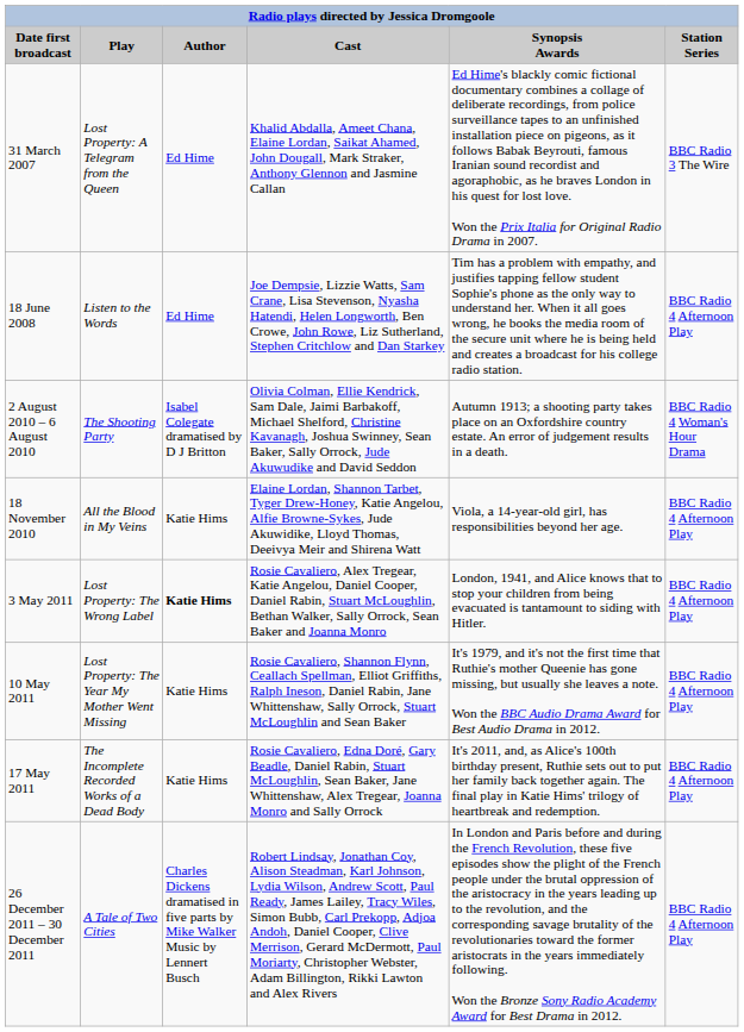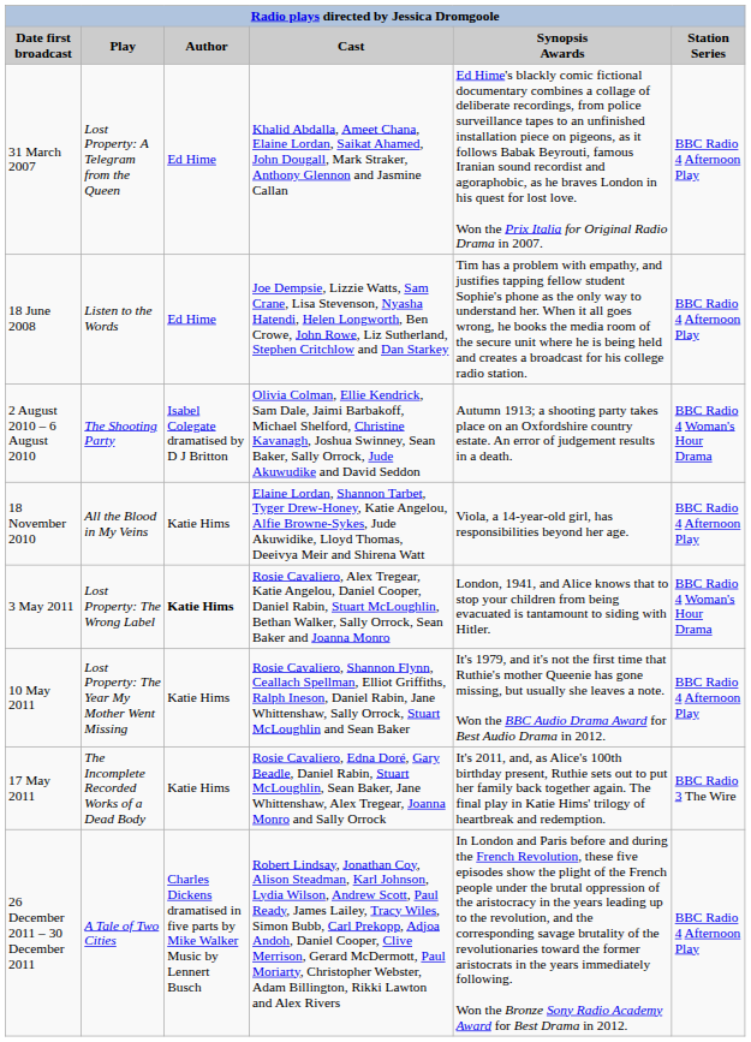 <table class="wikitable">
 <tr align="center">
 <th colspan=6 style="background:#B0C4DE;"><a href='#'>Radio plays</a> directed by Jessica Dromgoole</th>
 </tr>
 <tr align="center">
 <th style="background: #CCCCCC;">Date first broadcast</th>
 <th style="background: #CCCCCC;">Play</th>
 <th style="background: #CCCCCC;">Author</th>
 <th style="background: #CCCCCC;">Cast</th>
 <th style="background: #CCCCCC;">Synopsis<br>Awards</th>
 <th style="background: #CCCCCC;">Station<br>Series<br></th>
 </tr>
 <tr id="The Incomplete Recorded Works of a Dead Body">
 <td>31 March 2007</td>
 <td><em>Lost Property: A Telegram from the Queen</em></td>
 <td><a href='#'>Ed Hime</a></td>
 <td><a href='#'>Khalid Abdalla</a>, <a href='#'>Ameet Chana</a>, <a href='#'>Elaine Lordan</a>, <a href='#'>Saikat Ahamed</a>, <a href='#'>John Dougall</a>, Mark Straker, <a href='#'>Anthony Glennon</a> and Jasmine Callan</td>
 <td><a href='#'>Ed Hime</a>'s blackly comic fictional documentary combines a collage of deliberate recordings, from police surveillance tapes to an unfinished installation piece on pigeons, as it follows Babak Beyrouti, famous Iranian sound recordist and agoraphobic, as he braves London in his quest for lost love.<br><br>Won the <em><a href='#'>Prix Italia</a> for Original Radio Drama</em> in 2007.</td>
-<td><a href='#'>BBC Radio 3</a> The Wire</td>
+<td><a href='#'>BBC Radio 4</a> <a href='#'>Afternoon Play</a></td>
 </tr>
 <tr id="Listen to the Words">
 <td>18 June 2008</td>
 <td><em>Listen to the Words</em></td>
 <td><a href='#'>Ed Hime</a></td>
 <td><a href='#'>Joe Dempsie</a>, Lizzie Watts, <a href='#'>Sam Crane</a>, Lisa Stevenson, <a href='#'>Nyasha Hatendi</a>, <a href='#'>Helen Longworth</a>, Ben Crowe, <a href='#'>John Rowe</a>, Liz Sutherland, <a href='#'>Stephen Critchlow</a> and <a href='#'>Dan Starkey</a></td>
 <td>Tim has a problem with empathy, and justifies tapping fellow student Sophie's phone as the only way to understand her. When it all goes wrong, he books the media room of the secure unit where he is being held and creates a broadcast for his college radio station.</td>
 <td><a href='#'>BBC Radio 4</a> <a href='#'>Afternoon Play</a></td>
 </tr>
 <tr id="The Shooting Party">
 <td>2 August 2010 – 6 August 2010</td>
 <td><em><a href='#'>The Shooting Party</a></em></td>
 <td><a href='#'>Isabel Colegate</a> dramatised by D J Britton</td>
 <td><a href='#'>Olivia Colman</a>, <a href='#'>Ellie Kendrick</a>, Sam Dale, Jaimi Barbakoff, Michael Shelford, <a href='#'>Christine Kavanagh</a>, Joshua Swinney, Sean Baker, Sally Orrock, <a href='#'>Jude Akuwudike</a> and David Seddon</td>
 <td>Autumn 1913; a shooting party takes place on an Oxfordshire country estate. An error of judgement results in a death.</td>
 <td><a href='#'>BBC Radio 4</a> <a href='#'>Woman's Hour Drama</a></td>
 </tr>
 <tr id="All the Blood in My Veins">
 <td>18 November 2010</td>
 <td><em>All the Blood in My Veins</em></td>
 <td>Katie Hims</td>
 <td><a href='#'>Elaine Lordan</a>, <a href='#'>Shannon Tarbet</a>, <a href='#'>Tyger Drew-Honey</a>, Katie Angelou, <a href='#'>Alfie Browne-Sykes</a>, Jude Akuwidike, Lloyd Thomas, Deeivya Meir and Shirena Watt</td>
 <td>Viola, a 14-year-old girl, has responsibilities beyond her age.</td>
 <td><a href='#'>BBC Radio 4</a> <a href='#'>Afternoon Play</a></td>
 </tr>
 <tr id="Lost Property: The Wrong Label">
 <td>3 May 2011</td>
 <td><em>Lost Property: The Wrong Label</em></td>
 <td><strong>Katie Hims</strong></td>
 <td><a href='#'>Rosie Cavaliero</a>, Alex Tregear, Katie Angelou, Daniel Cooper, Daniel Rabin, <a href='#'>Stuart McLoughlin</a>, Bethan Walker, Sally Orrock, Sean Baker and <a href='#'>Joanna Monro</a></td>
 <td>London, 1941, and Alice knows that to stop your children from being evacuated is tantamount to siding with Hitler.</td>
-<td><a href='#'>BBC Radio 4</a> <a href='#'>Afternoon Play</a></td>
+<td><a href='#'>BBC Radio 4</a> <a href='#'>Woman's Hour Drama</a></td>
 </tr>
 <tr id="Lost Property: The Year My Mother Went Missing">
 <td>10 May 2011</td>
 <td><em>Lost Property: The Year My Mother Went Missing</em></td>
 <td>Katie Hims</td>
 <td><a href='#'>Rosie Cavaliero</a>, <a href='#'>Shannon Flynn</a>, <a href='#'>Ceallach Spellman</a>, Elliot Griffiths, <a href='#'>Ralph Ineson</a>, Daniel Rabin, Jane Whittenshaw, Sally Orrock, <a href='#'>Stuart McLoughlin</a> and Sean Baker</td>
 <td>It's 1979, and it's not the first time that Ruthie's mother Queenie has gone missing, but usually she leaves a note.<br><br>Won the <em><a href='#'>BBC Audio Drama Award</a></em> for <em>Best Audio Drama</em> in 2012.</td>
 <td><a href='#'>BBC Radio 4</a> <a href='#'>Afternoon Play</a></td>
 </tr>
 <tr id="Lost Property: A Telegram from the Queen">
 <td>17 May 2011</td>
 <td><em>The Incomplete Recorded Works of a Dead Body</em></td>
 <td>Katie Hims</td>
 <td><a href='#'>Rosie Cavaliero</a>, <a href='#'>Edna Doré</a>, <a href='#'>Gary Beadle</a>, Daniel Rabin, <a href='#'>Stuart McLoughlin</a>, Sean Baker, Jane Whittenshaw, Alex Tregear, <a href='#'>Joanna Monro</a> and Sally Orrock</td>
 <td>It's 2011, and, as Alice's 100th birthday present, Ruthie sets out to put her family back together again. The final play in Katie Hims' trilogy of heartbreak and redemption.</td>
-<td><a href='#'>BBC Radio 4</a> <a href='#'>Afternoon Play</a></td>
+<td><a href='#'>BBC Radio 3</a> The Wire</td>
 </tr>
 <tr id="A Tale of Two Cities">
 <td>26 December 2011 – 30 December 2011</td>
 <td><em><a href='#'>A Tale of Two Cities</a></em></td>
 <td><a href='#'>Charles Dickens</a> dramatised in five parts by <a href='#'>Mike Walker</a><br>Music by Lennert Busch</td>
 <td><a href='#'>Robert Lindsay</a>, <a href='#'>Jonathan Coy</a>, <a href='#'>Alison Steadman</a>, <a href='#'>Karl Johnson</a>, <a href='#'>Lydia Wilson</a>, <a href='#'>Andrew Scott</a>, <a href='#'>Paul Ready</a>, James Lailey, <a href='#'>Tracy Wiles</a>, Simon Bubb, <a href='#'>Carl Prekopp</a>, <a href='#'>Adjoa Andoh</a>, Daniel Cooper, <a href='#'>Clive Merrison</a>, Gerard McDermott, <a href='#'>Paul Moriarty</a>, Christopher Webster, Adam Billington, Rikki Lawton and Alex Rivers</td>
 <td>In London and Paris before and during the <a href='#'>French Revolution</a>, these five episodes show the plight of the French people under the brutal oppression of the aristocracy in the years leading up to the revolution, and the corresponding savage brutality of the revolutionaries toward the former aristocrats in the years immediately following.<br><br>Won the <em>Bronze <a href='#'>Sony Radio Academy Award</a></em> for <em>Best Drama</em> in 2012.</td>
 <td><a href='#'>BBC Radio 4</a> <a href='#'>Afternoon Play</a></td>
 </tr>
 </table>
